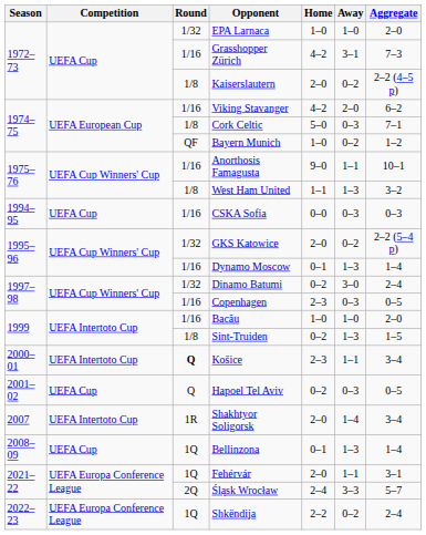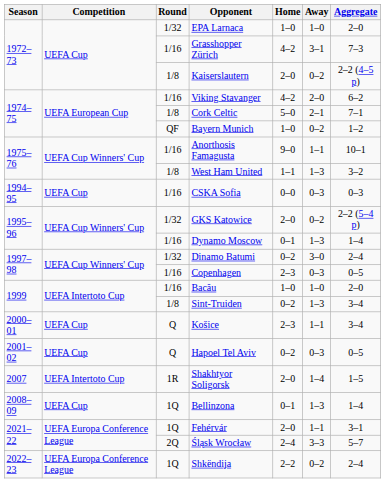 <table class="wikitable mw-collapsible mw-collapsed">
 <tr>
 <th>Season</th>
 <th>Competition</th>
 <th>Round</th>
 <th>Opponent</th>
 <th>Home</th>
 <th>Away</th>
 <th><a href='#'>Aggregate</a></th>
 </tr>
 <tr>
 <td rowspan=3><a href='#'>1972–73</a></td>
 <td rowspan=3><a href='#'>UEFA Cup</a></td>
 <td align=center>1/32</td>
 <td> <a href='#'>EPA Larnaca</a></td>
 <td align=center>1–0</td>
 <td align=center>1–0</td>
 <td align=center>2–0</td>
 </tr>
 <tr>
 <td align=center>1/16</td>
 <td> <a href='#'>Grasshopper Zürich</a></td>
 <td align=center>4–2</td>
 <td align=center>3–1</td>
 <td align=center>7–3</td>
 </tr>
 <tr>
 <td align=center>1/8</td>
 <td> <a href='#'>Kaiserslautern</a></td>
 <td align=center>2–0</td>
 <td align=center>0–2</td>
 <td align=center>2–2 (<a href='#'>4–5 p</a>)</td>
 </tr>
 <tr>
 <td rowspan=3><a href='#'>1974–75</a></td>
 <td rowspan=3><a href='#'>UEFA European Cup</a></td>
 <td align=center>1/16</td>
 <td> <a href='#'>Viking Stavanger</a></td>
 <td align=center>4–2</td>
 <td align=center>2–0</td>
 <td align=center>6–2</td>
 </tr>
 <tr>
 <td align=center>1/8</td>
 <td> <a href='#'>Cork Celtic</a></td>
 <td align=center>5–0</td>
-<td align=center>0–3</td>
+<td align=center>2–1</td>
 <td align=center>7–1</td>
 </tr>
 <tr>
 <td align=center>QF</td>
 <td> <a href='#'>Bayern Munich</a></td>
 <td align=center>1–0</td>
 <td align=center>0–2</td>
 <td align=center>1–2</td>
 </tr>
 <tr>
 <td rowspan=2><a href='#'>1975–76</a></td>
 <td rowspan=2><a href='#'>UEFA Cup Winners' Cup</a></td>
 <td align=center>1/16</td>
 <td> <a href='#'>Anorthosis Famagusta</a></td>
 <td align=center>9–0</td>
 <td align=center>1–1</td>
 <td align=center>10–1</td>
 </tr>
 <tr>
 <td align=center>1/8</td>
 <td> <a href='#'>West Ham United</a></td>
 <td align=center>1–1</td>
 <td align=center>1–3</td>
 <td align=center>3–2</td>
 </tr>
 <tr>
 <td><a href='#'>1994–95</a></td>
 <td><a href='#'>UEFA Cup</a></td>
 <td align=center>1/16</td>
 <td> <a href='#'>CSKA Sofia</a></td>
 <td align=center>0–0</td>
 <td align=center>0–3</td>
 <td align=center>0–3</td>
 </tr>
 <tr>
 <td rowspan=2><a href='#'>1995–96</a></td>
 <td rowspan=2><a href='#'>UEFA Cup Winners' Cup</a></td>
 <td align=center>1/32</td>
 <td> <a href='#'>GKS Katowice</a></td>
 <td align=center>2–0</td>
 <td align=center>0–2</td>
 <td align=center>2–2 (<a href='#'>5–4 p</a>)</td>
 </tr>
 <tr>
 <td align=center>1/16</td>
 <td> <a href='#'>Dynamo Moscow</a></td>
 <td align=center>0–1</td>
 <td align=center>1–3</td>
 <td align=center>1–4</td>
 </tr>
 <tr>
 <td rowspan=2><a href='#'>1997–98</a></td>
 <td rowspan=2><a href='#'>UEFA Cup Winners' Cup</a></td>
 <td align=center>1/32</td>
 <td> <a href='#'>Dinamo Batumi</a></td>
 <td align=center>0–2</td>
 <td align=center>3–0</td>
 <td align=center>2–4</td>
 </tr>
 <tr>
 <td align=center>1/16</td>
 <td> <a href='#'>Copenhagen</a></td>
 <td align=center>2–3</td>
 <td align=center>0–3</td>
 <td align=center>0–5</td>
 </tr>
 <tr>
 <td rowspan=2><a href='#'>1999</a></td>
 <td rowspan=2><a href='#'>UEFA Intertoto Cup</a></td>
 <td align=center>1/16</td>
 <td> <a href='#'>Bacău</a></td>
 <td align=center>1–0</td>
 <td align=center>1–0</td>
 <td align=center>2–0</td>
 </tr>
 <tr>
 <td align=center>1/8</td>
 <td> <a href='#'>Sint-Truiden</a></td>
 <td align=center>0–2</td>
 <td align=center>1–3</td>
-<td align=center>1–5</td>
+<td align=center>3–4</td>
 </tr>
 <tr>
 <td><a href='#'>2000–01</a></td>
-<td><a href='#'>UEFA Intertoto Cup</a></td>
-<td align=center><strong>Q</strong></td>
+<td><a href='#'>UEFA Cup</a></td>
+<td align=center>Q</td>
 <td> <a href='#'>Košice</a></td>
 <td align=center>2–3</td>
 <td align=center>1–1</td>
 <td align=center>3–4</td>
 </tr>
 <tr>
 <td><a href='#'>2001–02</a></td>
 <td><a href='#'>UEFA Cup</a></td>
 <td align=center>Q</td>
 <td> <a href='#'>Hapoel Tel Aviv</a></td>
 <td align=center>0–2</td>
 <td align=center>0–3</td>
 <td align=center>0–5</td>
 </tr>
 <tr>
 <td><a href='#'>2007</a></td>
 <td><a href='#'>UEFA Intertoto Cup</a></td>
 <td align=center>1R</td>
 <td> <a href='#'>Shakhtyor Soligorsk</a></td>
 <td align=center>2–0</td>
 <td align=center>1–4</td>
-<td align=center>3–4</td>
+<td align=center>1–5</td>
 </tr>
 <tr>
 <td><a href='#'>2008–09</a></td>
 <td><a href='#'>UEFA Cup</a></td>
 <td align=center>1Q</td>
 <td> <a href='#'>Bellinzona</a></td>
 <td align=center>0–1</td>
 <td align=center>1–3</td>
 <td align=center>1–4</td>
 </tr>
 <tr>
 <td rowspan=2><a href='#'>2021–22</a></td>
 <td rowspan=2><a href='#'>UEFA Europa Conference League</a></td>
 <td align=center>1Q</td>
 <td> <a href='#'>Fehérvár</a></td>
 <td align=center>2–0</td>
 <td align=center>1–1</td>
 <td align=center>3–1</td>
 </tr>
 <tr>
 <td align=center>2Q</td>
 <td> <a href='#'>Śląsk Wrocław</a></td>
 <td align=center>2–4</td>
 <td align=center>3–3</td>
 <td align=center>5–7</td>
 </tr>
 <tr>
 <td><a href='#'>2022–23</a></td>
 <td><a href='#'>UEFA Europa Conference League</a></td>
 <td align=center>1Q</td>
 <td> <a href='#'>Shkëndija</a></td>
 <td align=center>2–2</td>
 <td align=center>0–2</td>
 <td align=center>2–4</td>
 </tr>
 </table>
